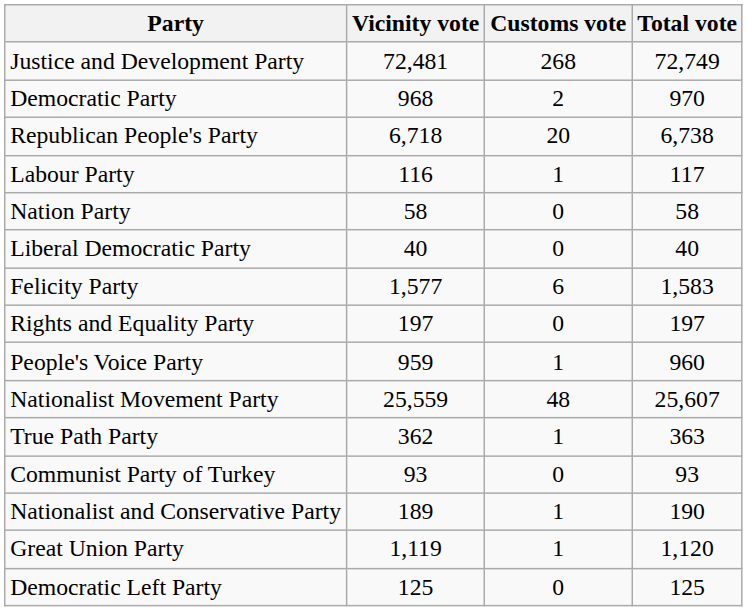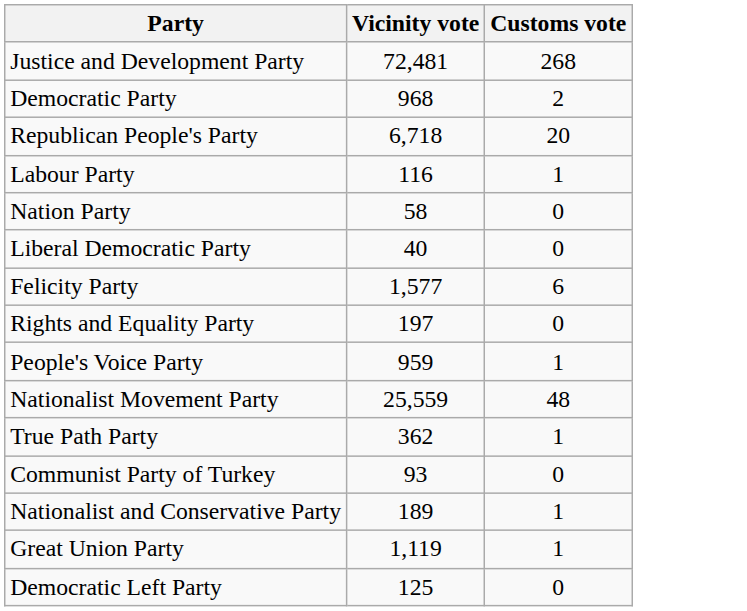 <table class="wikitable sortable">
 <tr>
 <th style="text-align:center;">Party</th>
 <th style="text-align:center;">Vicinity vote</th>
 <th style="text-align:center;">Customs vote</th>
-<th style="text-align:center;">Total vote</th>
 </tr>
 <tr>
 <td>Justice and Development Party</td>
 <td style="text-align:center;">72,481</td>
 <td style="text-align:center;">268</td>
-<td style="text-align:center;">72,749</td>
 </tr>
 <tr>
 <td>Democratic Party</td>
 <td style="text-align:center;">968</td>
 <td style="text-align:center;">2</td>
-<td style="text-align:center;">970</td>
 </tr>
 <tr>
 <td>Republican People's Party</td>
 <td style="text-align:center;">6,718</td>
 <td style="text-align:center;">20</td>
-<td style="text-align:center;">6,738</td>
 </tr>
 <tr>
 <td>Labour Party</td>
 <td style="text-align:center;">116</td>
 <td style="text-align:center;">1</td>
-<td style="text-align:center;">117</td>
 </tr>
 <tr>
 <td>Nation Party</td>
 <td style="text-align:center;">58</td>
 <td style="text-align:center;">0</td>
-<td style="text-align:center;">58</td>
 </tr>
 <tr>
 <td>Liberal Democratic Party</td>
 <td style="text-align:center;">40</td>
 <td style="text-align:center;">0</td>
-<td style="text-align:center;">40</td>
 </tr>
 <tr>
 <td>Felicity Party</td>
 <td style="text-align:center;">1,577</td>
 <td style="text-align:center;">6</td>
-<td style="text-align:center;">1,583</td>
 </tr>
 <tr>
 <td>Rights and Equality Party</td>
 <td style="text-align:center;">197</td>
 <td style="text-align:center;">0</td>
-<td style="text-align:center;">197</td>
 </tr>
 <tr>
 <td>People's Voice Party</td>
 <td style="text-align:center;">959</td>
 <td style="text-align:center;">1</td>
-<td style="text-align:center;">960</td>
 </tr>
 <tr>
 <td>Nationalist Movement Party</td>
 <td style="text-align:center;">25,559</td>
 <td style="text-align:center;">48</td>
-<td style="text-align:center;">25,607</td>
 </tr>
 <tr>
 <td>True Path Party</td>
 <td style="text-align:center;">362</td>
 <td style="text-align:center;">1</td>
-<td style="text-align:center;">363</td>
 </tr>
 <tr>
 <td>Communist Party of Turkey</td>
 <td style="text-align:center;">93</td>
 <td style="text-align:center;">0</td>
-<td style="text-align:center;">93</td>
 </tr>
 <tr>
 <td>Nationalist and Conservative Party</td>
 <td style="text-align:center;">189</td>
 <td style="text-align:center;">1</td>
-<td style="text-align:center;">190</td>
 </tr>
 <tr>
 <td>Great Union Party</td>
 <td style="text-align:center;">1,119</td>
 <td style="text-align:center;">1</td>
-<td style="text-align:center;">1,120</td>
 </tr>
 <tr>
 <td>Democratic Left Party</td>
 <td style="text-align:center;">125</td>
 <td style="text-align:center;">0</td>
-<td style="text-align:center;">125</td>
 </tr>
 </table>
